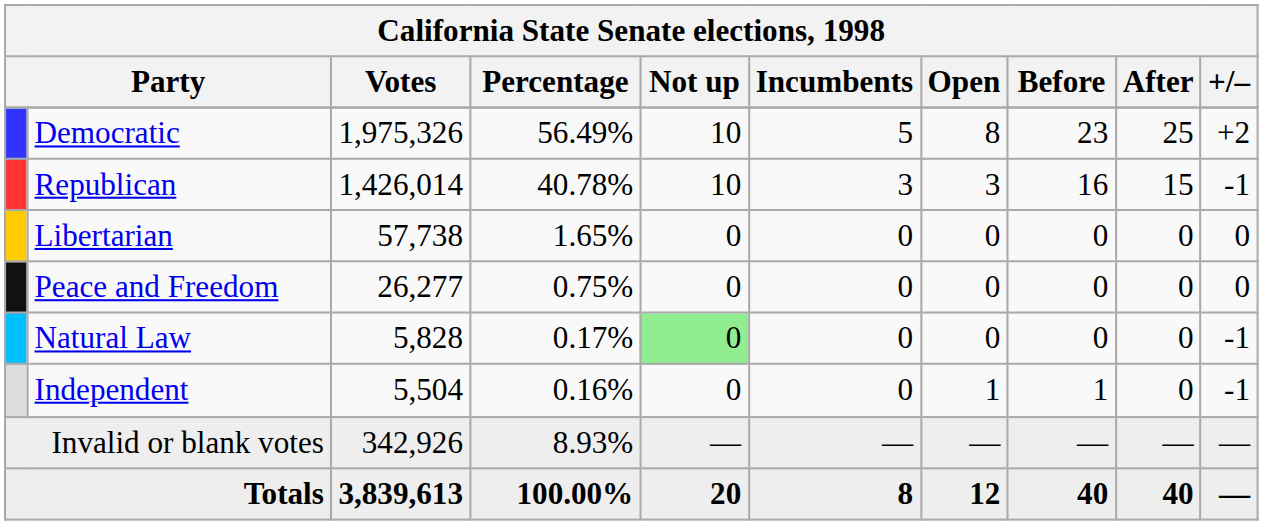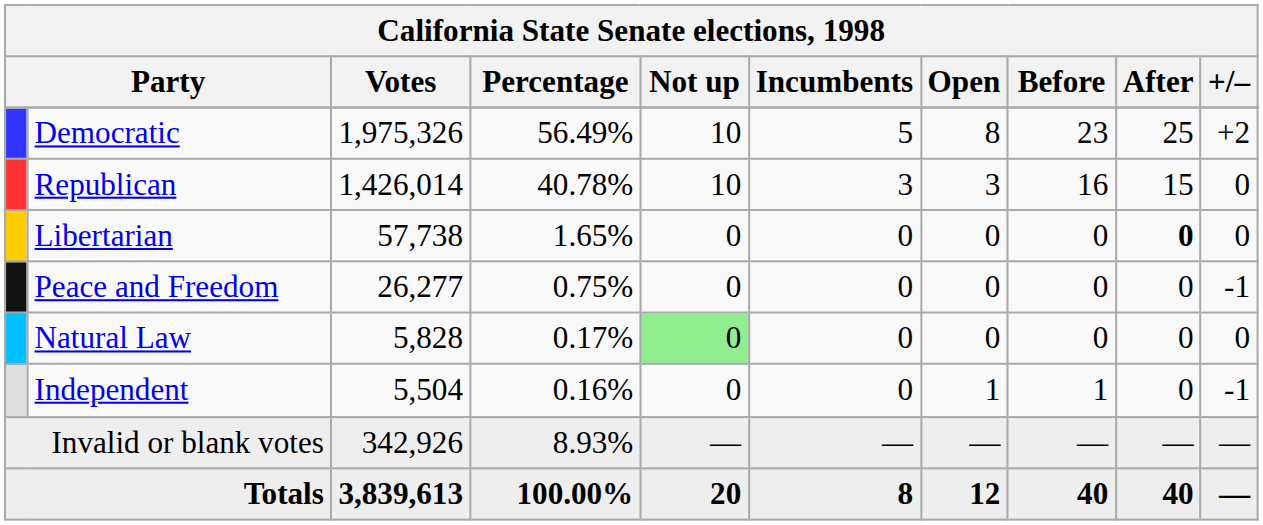 <table class="wikitable" style="font-size:95%;">
 <tr>
 <th colspan="10">California State Senate elections, 1998</th>
 </tr>
 <tr>
 <th colspan=2 style="width: 10em">Party</th>
 <th style="width: 4em">Votes</th>
 <th style="width: 5em">Percentage</th>
 <th style="width: 3em">Not up</th>
 <th style="width: 5em">Incumbents</th>
 <th style="width: 2em">Open</th>
 <th style="width: 3em">Before</th>
 <th style="width: 2em">After</th>
 <th style="width: 1em">+/–</th>
 </tr>
 <tr>
 </tr>
 <tr>
 <th style="background-color:#3333FF; width: 3px"></th>
 <td style="width: 130px"><a href='#'>Democratic</a></td>
 <td align="right">1,975,326</td>
 <td align="right">56.49%</td>
 <td align="right">10</td>
 <td align="right">5</td>
 <td align="right">8</td>
 <td align="right">23</td>
 <td align="right">25</td>
 <td align="right">+2</td>
 </tr>
 <tr>
 <th style="background-color:#FF3333; width: 3px"></th>
 <td style="width: 130px"><a href='#'>Republican</a></td>
 <td align="right">1,426,014</td>
 <td align="right">40.78%</td>
 <td align="right">10</td>
 <td align="right">3</td>
 <td align="right">3</td>
 <td align="right">16</td>
 <td align="right">15</td>
-<td align="right">-1</td>
+<td align="right">0</td>
 </tr>
 <tr>
 <th style="background-color:#FFCC00; width: 3px"></th>
 <td style="width: 130px"><a href='#'>Libertarian</a></td>
 <td align="right">57,738</td>
 <td align="right">1.65%</td>
 <td align="right">0</td>
 <td align="right">0</td>
 <td align="right">0</td>
 <td align="right">0</td>
-<td align="right">0</td>
+<td align="right"><strong>0</strong></td>
 <td align="right">0</td>
 </tr>
 <tr>
 <th style="background-color:#111111; width: 3px"></th>
 <td style="width: 130px"><a href='#'>Peace and Freedom</a></td>
 <td align="right">26,277</td>
 <td align="right">0.75%</td>
 <td align="right">0</td>
 <td align="right">0</td>
 <td align="right">0</td>
 <td align="right">0</td>
 <td align="right">0</td>
-<td align="right">0</td>
+<td align="right">-1</td>
 </tr>
 <tr>
 <th style="background-color:#00BFFF; width: 3px"></th>
 <td style="width: 130px"><a href='#'>Natural Law</a></td>
 <td align="right">5,828</td>
 <td align="right">0.17%</td>
 <td align="right" style="background: lightgreen;">0</td>
 <td align="right">0</td>
 <td align="right">0</td>
 <td align="right">0</td>
 <td align="right">0</td>
-<td align="right">-1</td>
+<td align="right">0</td>
 </tr>
 <tr>
 <th style="background-color:#DDDDDD; width: 3px"></th>
 <td style="width: 130px"><a href='#'>Independent</a></td>
 <td align="right">5,504</td>
 <td align="right">0.16%</td>
 <td align="right">0</td>
 <td align="right">0</td>
 <td align="right">1</td>
 <td align="right">1</td>
 <td align="right">0</td>
 <td align="right">-1</td>
 </tr>
 <tr bgcolor="#EEEEEE">
 <td colspan="2" align="right">Invalid or blank votes</td>
 <td align="right">342,926</td>
 <td align="right">8.93%</td>
 <td align="right">—</td>
 <td align="right">—</td>
 <td align="right">—</td>
 <td align="right">—</td>
 <td align="right">—</td>
 <td align="right">—</td>
 </tr>
 <tr bgcolor="#EEEEEE">
 <td colspan="2" align="right"><strong>Totals</strong></td>
 <td align="right"><strong>3,839,613</strong></td>
 <td align="right"><strong>100.00%</strong></td>
 <td align="right"><strong>20</strong></td>
 <td align="right"><strong>8</strong></td>
 <td align="right"><strong>12</strong></td>
 <td align="right"><strong>40</strong></td>
 <td align="right"><strong>40</strong></td>
 <td align="right"><strong>—</strong></td>
 </tr>
 </table>
